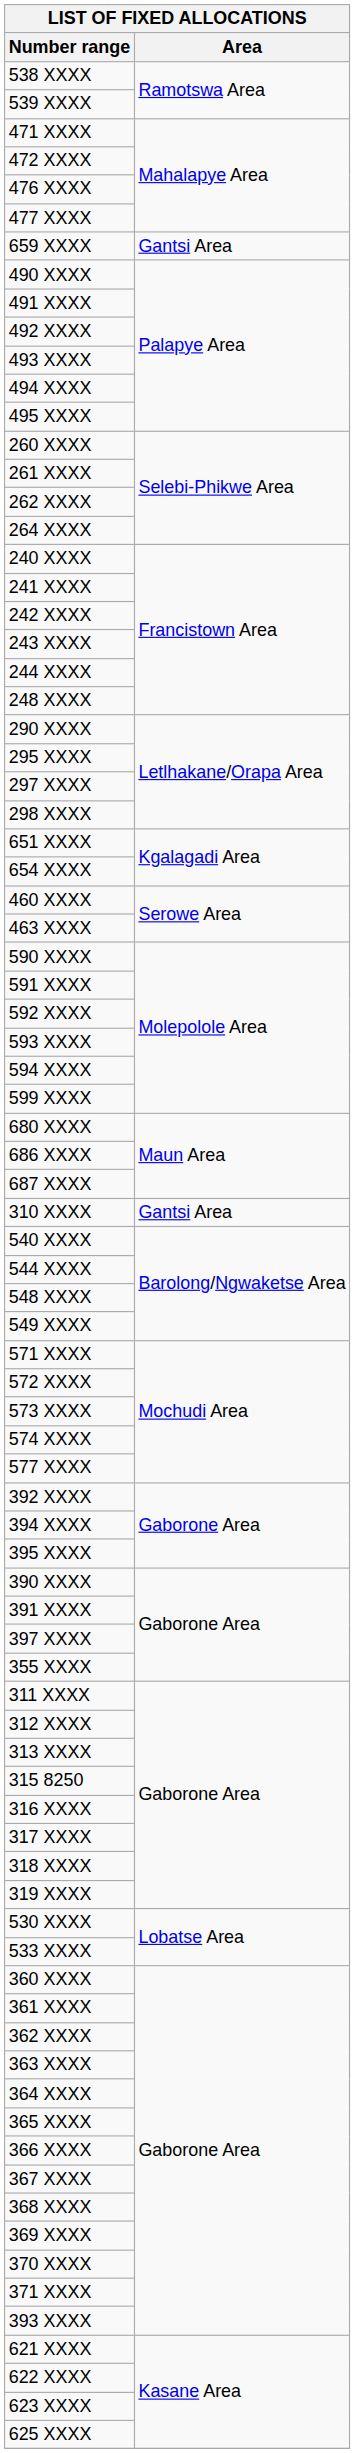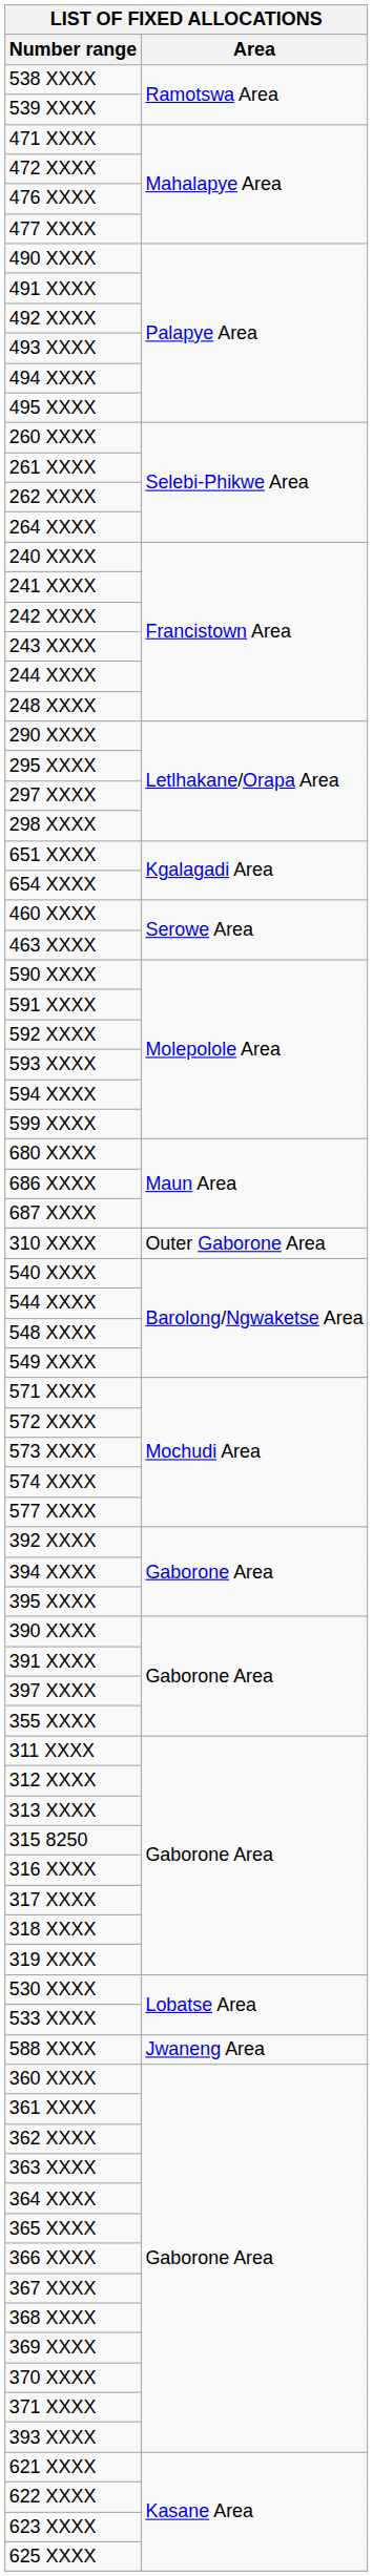 <table class="wikitable" border=1>
 <tr>
 <th colspan="2">LIST OF FIXED ALLOCATIONS</th>
 </tr>
 <tr>
 <th>Number range</th>
 <th>Area</th>
 </tr>
 <tr>
 <td>538 XXXX</td>
 <td rowspan="2"><a href='#'>Ramotswa</a> Area</td>
 </tr>
 <tr>
 <td>539 XXXX</td>
 </tr>
 <tr>
 <td>471 XXXX</td>
 <td rowspan="4"><a href='#'>Mahalapye</a> Area</td>
 </tr>
 <tr>
 <td>472 XXXX</td>
 </tr>
 <tr>
 <td>476 XXXX</td>
 </tr>
 <tr>
 <td>477 XXXX</td>
-</tr>
-<tr>
-<td>659 XXXX</td>
-<td><a href='#'>Gantsi</a> Area</td>
 </tr>
 <tr>
 <td>490 XXXX</td>
 <td rowspan="6"><a href='#'>Palapye</a> Area</td>
 </tr>
 <tr>
 <td>491 XXXX</td>
 </tr>
 <tr>
 <td>492 XXXX</td>
 </tr>
 <tr>
 <td>493 XXXX</td>
 </tr>
 <tr>
 <td>494 XXXX</td>
 </tr>
 <tr>
 <td>495 XXXX</td>
 </tr>
 <tr>
 <td>260 XXXX</td>
 <td rowspan="4"><a href='#'>Selebi-Phikwe</a> Area</td>
 </tr>
 <tr>
 <td>261 XXXX</td>
 </tr>
 <tr>
 <td>262 XXXX</td>
 </tr>
 <tr>
 <td>264 XXXX</td>
 </tr>
 <tr>
 <td>240 XXXX</td>
 <td rowspan="6"><a href='#'>Francistown</a> Area</td>
 </tr>
 <tr>
 <td>241 XXXX</td>
 </tr>
 <tr>
 <td>242 XXXX</td>
 </tr>
 <tr>
 <td>243 XXXX</td>
 </tr>
 <tr>
 <td>244 XXXX</td>
 </tr>
 <tr>
 <td>248 XXXX</td>
 </tr>
 <tr>
 <td>290 XXXX</td>
 <td rowspan="4"><a href='#'>Letlhakane</a>/<a href='#'>Orapa</a> Area</td>
 </tr>
 <tr>
 <td>295 XXXX</td>
 </tr>
 <tr>
 <td>297 XXXX</td>
 </tr>
 <tr>
 <td>298 XXXX</td>
 </tr>
 <tr>
 <td>651 XXXX</td>
 <td rowspan="2"><a href='#'>Kgalagadi</a> Area</td>
 </tr>
 <tr>
 <td>654 XXXX</td>
 </tr>
 <tr>
 <td>460 XXXX</td>
 <td rowspan="2"><a href='#'>Serowe</a> Area</td>
 </tr>
 <tr>
 <td>463 XXXX</td>
 </tr>
 <tr>
 <td>590 XXXX</td>
 <td rowspan="6"><a href='#'>Molepolole</a> Area</td>
 </tr>
 <tr>
 <td>591 XXXX</td>
 </tr>
 <tr>
 <td>592 XXXX</td>
 </tr>
 <tr>
 <td>593 XXXX</td>
 </tr>
 <tr>
 <td>594 XXXX</td>
 </tr>
 <tr>
 <td>599 XXXX</td>
 </tr>
 <tr>
 <td>680 XXXX</td>
 <td rowspan="3"><a href='#'>Maun</a> Area</td>
 </tr>
 <tr>
 <td>686 XXXX</td>
 </tr>
 <tr>
 <td>687 XXXX</td>
 </tr>
 <tr>
 <td>310 XXXX</td>
-<td><a href='#'>Gantsi</a> Area</td>
+<td>Outer <a href='#'>Gaborone</a> Area</td>
 </tr>
 <tr>
 <td>540 XXXX</td>
 <td rowspan="4"><a href='#'>Barolong</a>/<a href='#'>Ngwaketse</a> Area</td>
 </tr>
 <tr>
 <td>544 XXXX</td>
 </tr>
 <tr>
 <td>548 XXXX</td>
 </tr>
 <tr>
 <td>549 XXXX</td>
 </tr>
 <tr>
 <td>571 XXXX</td>
 <td rowspan="5"><a href='#'>Mochudi</a> Area</td>
 </tr>
 <tr>
 <td>572 XXXX</td>
 </tr>
 <tr>
 <td>573 XXXX</td>
 </tr>
 <tr>
 <td>574 XXXX</td>
 </tr>
 <tr>
 <td>577 XXXX</td>
 </tr>
 <tr>
 <td>392 XXXX</td>
 <td rowspan="3"><a href='#'>Gaborone</a> Area</td>
 </tr>
 <tr>
 <td>394 XXXX</td>
 </tr>
 <tr>
 <td>395 XXXX</td>
 </tr>
 <tr>
 <td>390 XXXX</td>
 <td rowspan="4">Gaborone Area</td>
 </tr>
 <tr>
 <td>391 XXXX</td>
 </tr>
 <tr>
 <td>397 XXXX</td>
 </tr>
 <tr>
 <td>355 XXXX</td>
 </tr>
 <tr>
 <td>311 XXXX</td>
 <td rowspan="8">Gaborone Area</td>
 </tr>
 <tr>
 <td>312 XXXX</td>
 </tr>
 <tr>
 <td>313 XXXX</td>
 </tr>
 <tr>
 <td>315 8250</td>
 </tr>
 <tr>
 <td>316 XXXX</td>
 </tr>
 <tr>
 <td>317 XXXX</td>
 </tr>
 <tr>
 <td>318 XXXX</td>
 </tr>
 <tr>
 <td>319 XXXX</td>
 </tr>
 <tr>
 <td>530 XXXX</td>
 <td rowspan="2"><a href='#'>Lobatse</a> Area</td>
 </tr>
 <tr>
 <td>533 XXXX</td>
 </tr>
 <tr>
+<td>588 XXXX</td>
+<td><a href='#'>Jwaneng</a> Area</td>
+</tr>
+<tr>
 <td>360 XXXX</td>
 <td rowspan="13">Gaborone Area</td>
 </tr>
 <tr>
 <td>361 XXXX</td>
 </tr>
 <tr>
 <td>362 XXXX</td>
 </tr>
 <tr>
 <td>363 XXXX</td>
 </tr>
 <tr>
 <td>364 XXXX</td>
 </tr>
 <tr>
 <td>365 XXXX</td>
 </tr>
 <tr>
 <td>366 XXXX</td>
 </tr>
 <tr>
 <td>367 XXXX</td>
 </tr>
 <tr>
 <td>368 XXXX</td>
 </tr>
 <tr>
 <td>369 XXXX</td>
 </tr>
 <tr>
 <td>370 XXXX</td>
 </tr>
 <tr>
 <td>371 XXXX</td>
 </tr>
 <tr>
 <td>393 XXXX</td>
 </tr>
 <tr>
 <td>621 XXXX</td>
 <td rowspan="4"><a href='#'>Kasane</a> Area</td>
 </tr>
 <tr>
 <td>622 XXXX</td>
 </tr>
 <tr>
 <td>623 XXXX</td>
 </tr>
 <tr>
 <td>625 XXXX</td>
 </tr>
 <tr>
 </tr>
 </table>
